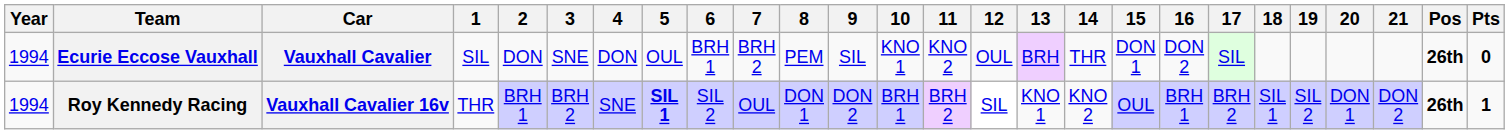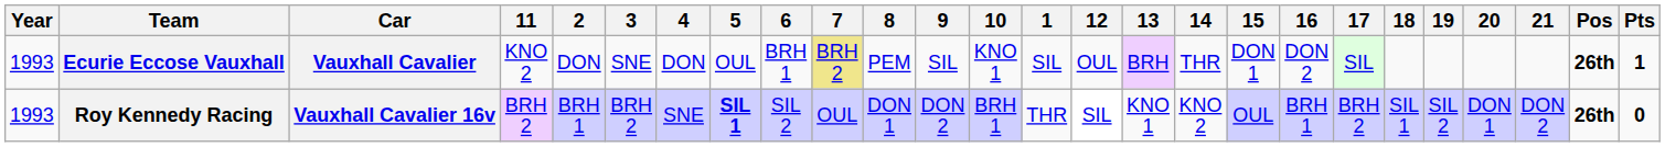 <table class="wikitable" style="text-align:center; font-size:85%">
 <tr>
 <th>Year</th>
 <th>Team</th>
 <th>Car</th>
-<th>1</th>
+<th>11</th>
 <th>2</th>
 <th>3</th>
 <th>4</th>
 <th>5</th>
 <th>6</th>
 <th>7</th>
 <th>8</th>
 <th>9</th>
 <th>10</th>
-<th>11</th>
+<th>1</th>
 <th>12</th>
 <th>13</th>
 <th>14</th>
 <th>15</th>
 <th>16</th>
 <th>17</th>
 <th>18</th>
 <th>19</th>
 <th>20</th>
 <th>21</th>
 <th>Pos</th>
 <th>Pts</th>
 </tr>
 <tr>
-<td><a href='#'>1994</a></td>
+<td><a href='#'>1993</a></td>
 <th nowrap><a href='#'>Ecurie Eccose Vauxhall</a></th>
 <th nowrap><a href='#'>Vauxhall Cavalier</a></th>
-<td><a href='#'>SIL</a></td>
+<td><a href='#'>KNO<br>2</a></td>
 <td><a href='#'>DON</a></td>
 <td><a href='#'>SNE</a></td>
 <td><a href='#'>DON</a></td>
 <td><a href='#'>OUL</a></td>
 <td><a href='#'>BRH<br>1</a></td>
-<td><a href='#'>BRH<br>2</a></td>
+<td style="background: khaki;"><a href='#'>BRH<br>2</a></td>
 <td><a href='#'>PEM</a></td>
 <td><a href='#'>SIL</a></td>
 <td><a href='#'>KNO<br>1</a></td>
-<td><a href='#'>KNO<br>2</a></td>
+<td><a href='#'>SIL</a></td>
 <td><a href='#'>OUL</a></td>
 <td style="background:#EFCFFF;"><a href='#'>BRH</a><br></td>
 <td><a href='#'>THR</a></td>
 <td><a href='#'>DON<br>1</a></td>
 <td><a href='#'>DON<br>2</a></td>
 <td style="background:#DFFFDF;"><a href='#'>SIL</a><br></td>
 <td></td>
 <td></td>
 <td></td>
 <td></td>
 <td><strong>26th</strong></td>
-<td><strong>0</strong></td>
+<td><strong>1</strong></td>
 </tr>
 <tr>
-<td><a href='#'>1994</a></td>
+<td><a href='#'>1993</a></td>
 <th nowrap>Roy Kennedy Racing</th>
 <th nowrap><a href='#'>Vauxhall Cavalier 16v</a></th>
-<td><a href='#'>THR</a></td>
+<td style="background:#EFCFFF;"><a href='#'>BRH<br>2</a><br></td>
 <td style="background:#CFCFFF;"><a href='#'>BRH<br>1</a><br></td>
 <td style="background:#CFCFFF;"><a href='#'>BRH<br>2</a><br></td>
 <td style="background:#CFCFFF;"><a href='#'>SNE</a><br></td>
 <td style="background:#CFCFFF;"><strong><a href='#'>SIL<br>1</a><br></strong></td>
 <td style="background:#CFCFFF;"><a href='#'>SIL<br>2</a><br></td>
 <td style="background:#CFCFFF;"><a href='#'>OUL</a><br></td>
 <td style="background:#CFCFFF;"><a href='#'>DON<br>1</a><br></td>
 <td style="background:#CFCFFF;"><a href='#'>DON<br>2</a><br></td>
 <td style="background:#CFCFFF;"><a href='#'>BRH<br>1</a><br></td>
-<td style="background:#EFCFFF;"><a href='#'>BRH<br>2</a><br></td>
+<td><a href='#'>THR</a></td>
 <td style="background:#FFFFFF;"><a href='#'>SIL</a><br></td>
 <td><a href='#'>KNO<br>1</a></td>
 <td><a href='#'>KNO<br>2</a></td>
 <td style="background:#CFCFFF;"><a href='#'>OUL</a><br></td>
 <td style="background:#CFCFFF;"><a href='#'>BRH<br>1</a><br></td>
 <td style="background:#CFCFFF;"><a href='#'>BRH<br>2</a><br></td>
 <td style="background:#CFCFFF;"><a href='#'>SIL<br>1</a><br></td>
 <td style="background:#CFCFFF;"><a href='#'>SIL<br>2</a><br></td>
 <td style="background:#CFCFFF;"><a href='#'>DON<br>1</a><br></td>
 <td style="background:#CFCFFF;"><a href='#'>DON<br>2</a><br></td>
 <td><strong>26th</strong></td>
-<td><strong>1</strong></td>
+<td><strong>0</strong></td>
 </tr>
 </table>
